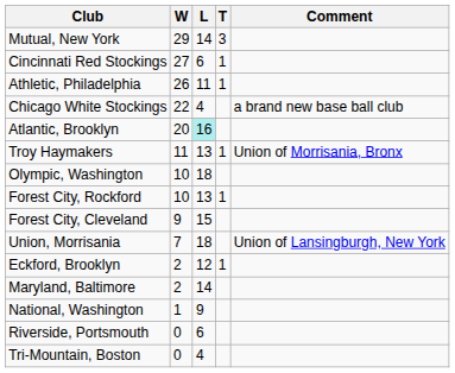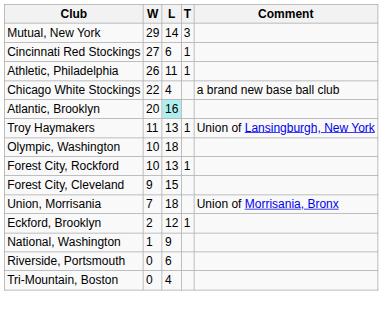 <table class="wikitable">
 <tr>
 <th>Club</th>
 <th>W</th>
 <th>L</th>
 <th>T</th>
 <th>Comment</th>
 </tr>
 <tr>
 <td>Mutual, New York</td>
 <td>29</td>
 <td>14</td>
 <td>3</td>
 <td></td>
 </tr>
 <tr>
 <td>Cincinnati Red Stockings</td>
 <td>27</td>
 <td>6</td>
 <td>1</td>
 <td></td>
 </tr>
 <tr>
 <td>Athletic, Philadelphia</td>
 <td>26</td>
 <td>11</td>
 <td>1</td>
 <td></td>
 </tr>
 <tr>
 <td>Chicago White Stockings</td>
 <td>22</td>
 <td>4</td>
 <td></td>
 <td>a brand new base ball club</td>
 </tr>
 <tr>
 <td>Atlantic, Brooklyn</td>
 <td>20</td>
 <td style="background: paleturquoise;">16</td>
 <td></td>
 <td></td>
 </tr>
 <tr>
 <td>Troy Haymakers</td>
 <td>11</td>
 <td>13</td>
 <td>1</td>
-<td>Union of <a href='#'>Morrisania, Bronx</a></td>
+<td>Union of <a href='#'>Lansingburgh, New York</a></td>
 </tr>
 <tr>
 <td>Olympic, Washington</td>
 <td>10</td>
 <td>18</td>
 <td></td>
 <td></td>
 </tr>
 <tr>
 <td>Forest City, Rockford</td>
 <td>10</td>
 <td>13</td>
 <td>1</td>
 <td></td>
 </tr>
 <tr>
 <td>Forest City, Cleveland</td>
 <td>9</td>
 <td>15</td>
 <td></td>
 <td></td>
 </tr>
 <tr>
 <td>Union, Morrisania</td>
 <td>7</td>
 <td>18</td>
 <td></td>
-<td>Union of <a href='#'>Lansingburgh, New York</a></td>
+<td>Union of <a href='#'>Morrisania, Bronx</a></td>
 </tr>
 <tr>
 <td>Eckford, Brooklyn</td>
 <td>2</td>
 <td>12</td>
 <td>1</td>
-<td></td>
-</tr>
-<tr>
-<td>Maryland, Baltimore</td>
-<td>2</td>
-<td>14</td>
-<td></td>
 <td></td>
 </tr>
 <tr>
 <td>National, Washington</td>
 <td>1</td>
 <td>9</td>
 <td></td>
 <td></td>
 </tr>
 <tr>
 <td>Riverside, Portsmouth</td>
 <td>0</td>
 <td>6</td>
 <td></td>
 <td></td>
 </tr>
 <tr>
 <td>Tri-Mountain, Boston</td>
 <td>0</td>
 <td>4</td>
 <td></td>
 <td></td>
 </tr>
 </table>
